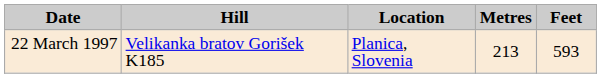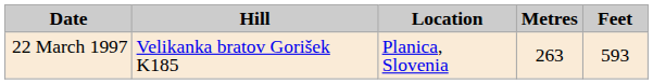 <table class="wikitable sortable" style="text-align:left; line-height:16px; width:42;">
 <tr>
 <th style="background-color: #ccc;" width="100">Date</th>
 <th style="background-color: #ccc;" width="200">Hill</th>
 <th style="background-color: #ccc;" width="110">Location</th>
 <th style="background-color: #ccc;" width="48">Metres</th>
 <th style="background-color: #ccc;" width="48">Feet</th>
 </tr>
 <tr bgcolor=#FAEBD7>
 <td align=right>22 March 1997  </td>
 <td><a href='#'>Velikanka bratov Gorišek</a> K185</td>
 <td><a href='#'>Planica</a>, <a href='#'>Slovenia</a></td>
-<td align=center>213</td>
+<td align=center>263</td>
 <td align=center>593</td>
 </tr>
 </table>
